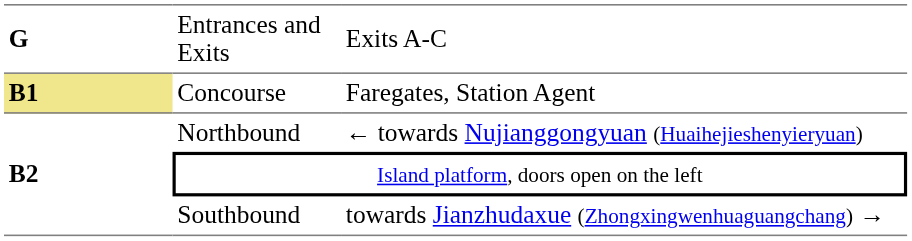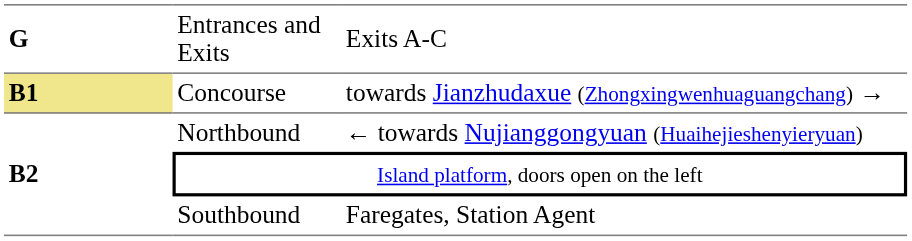 <table cellspacing=0 cellpadding=3>
 <tr>
 <td style="border-top:solid 1px gray;border-bottom:solid 1px gray;" width=100><strong>G</strong></td>
 <td style="border-top:solid 1px gray;border-bottom:solid 1px gray;" width=100>Entrances and Exits</td>
 <td style="border-top:solid 1px gray;border-bottom:solid 1px gray;" width=350>Exits A-C</td>
 </tr>
 <tr>
 <td style="background: khaki; border-bottom:solid 1px gray;"><strong>B1</strong></td>
 <td style="border-bottom:solid 1px gray;">Concourse</td>
-<td style="border-bottom:solid 1px gray;">Faregates, Station Agent</td>
+<td style="border-bottom:solid 1px gray;">  towards <a href='#'>Jianzhudaxue</a> <small>(<a href='#'>Zhongxingwenhuaguangchang</a>)</small> →</td>
 </tr>
 <tr>
 <td style="border-bottom:solid 1px gray;" rowspan=3><strong>B2</strong></td>
 <td>Northbound</td>
 <td>←  towards <a href='#'>Nujianggongyuan</a> <small>(<a href='#'>Huaihejieshenyieryuan</a>)</small></td>
 </tr>
 <tr>
 <td style="border-right:solid 2px black;border-left:solid 2px black;border-top:solid 2px black;border-bottom:solid 2px black;text-align:center;" colspan=2><small><a href='#'>Island platform</a>, doors open on the left</small></td>
 </tr>
 <tr>
 <td style="border-bottom:solid 1px gray;">Southbound</td>
-<td style="border-bottom:solid 1px gray;">  towards <a href='#'>Jianzhudaxue</a> <small>(<a href='#'>Zhongxingwenhuaguangchang</a>)</small> →</td>
+<td style="border-bottom:solid 1px gray;">Faregates, Station Agent</td>
 </tr>
 </table>
